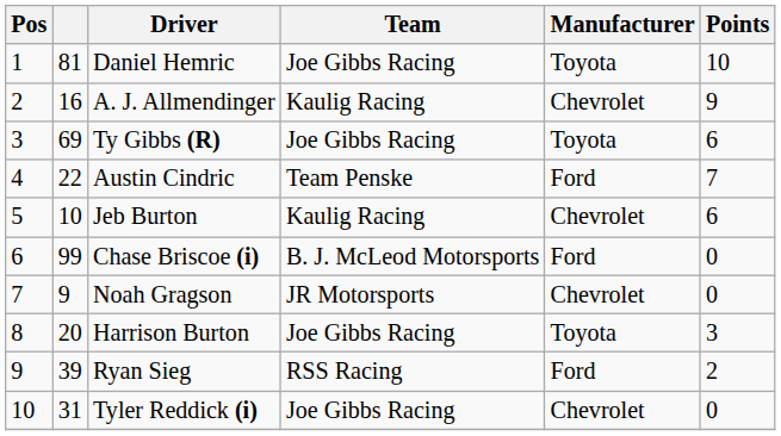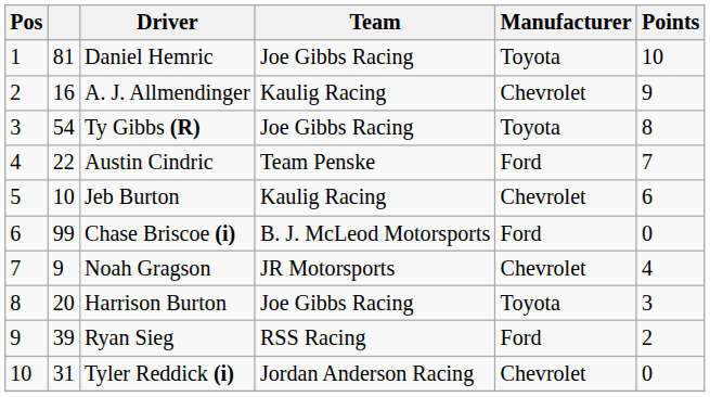 <table class="wikitable" style="font-size:98%">
 <tr>
 <th>Pos</th>
 <th></th>
 <th>Driver</th>
 <th>Team</th>
 <th>Manufacturer</th>
 <th>Points</th>
 </tr>
 <tr>
 <td>1</td>
 <td>81</td>
 <td>Daniel Hemric</td>
 <td>Joe Gibbs Racing</td>
 <td>Toyota</td>
 <td>10</td>
 </tr>
 <tr>
 <td>2</td>
 <td>16</td>
 <td>A. J. Allmendinger</td>
 <td>Kaulig Racing</td>
 <td>Chevrolet</td>
 <td>9</td>
 </tr>
 <tr>
 <td>3</td>
-<td>69</td>
+<td>54</td>
 <td>Ty Gibbs <strong>(R)</strong></td>
 <td>Joe Gibbs Racing</td>
 <td>Toyota</td>
-<td>6</td>
+<td>8</td>
 </tr>
 <tr>
 <td>4</td>
 <td>22</td>
 <td>Austin Cindric</td>
 <td>Team Penske</td>
 <td>Ford</td>
 <td>7</td>
 </tr>
 <tr>
 <td>5</td>
 <td>10</td>
 <td>Jeb Burton</td>
 <td>Kaulig Racing</td>
 <td>Chevrolet</td>
 <td>6</td>
 </tr>
 <tr>
 <td>6</td>
 <td>99</td>
 <td>Chase Briscoe <strong>(i)</strong></td>
 <td>B. J. McLeod Motorsports</td>
 <td>Ford</td>
 <td>0</td>
 </tr>
 <tr>
 <td>7</td>
 <td>9</td>
 <td>Noah Gragson</td>
 <td>JR Motorsports</td>
 <td>Chevrolet</td>
-<td>0</td>
+<td>4</td>
 </tr>
 <tr>
 <td>8</td>
 <td>20</td>
 <td>Harrison Burton</td>
 <td>Joe Gibbs Racing</td>
 <td>Toyota</td>
 <td>3</td>
 </tr>
 <tr>
 <td>9</td>
 <td>39</td>
 <td>Ryan Sieg</td>
 <td>RSS Racing</td>
 <td>Ford</td>
 <td>2</td>
 </tr>
 <tr>
 <td>10</td>
 <td>31</td>
 <td>Tyler Reddick <strong>(i)</strong></td>
-<td>Joe Gibbs Racing</td>
+<td>Jordan Anderson Racing</td>
 <td>Chevrolet</td>
 <td>0</td>
 </tr>
 <tr>
 </tr>
 </table>
